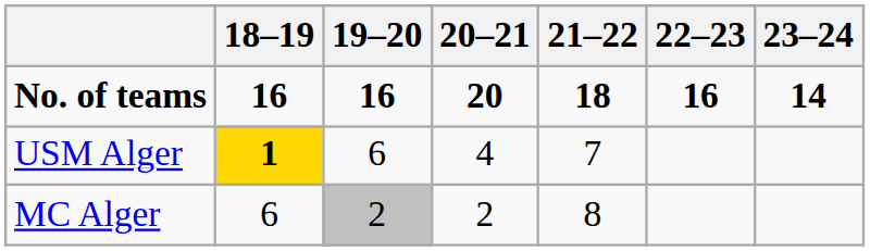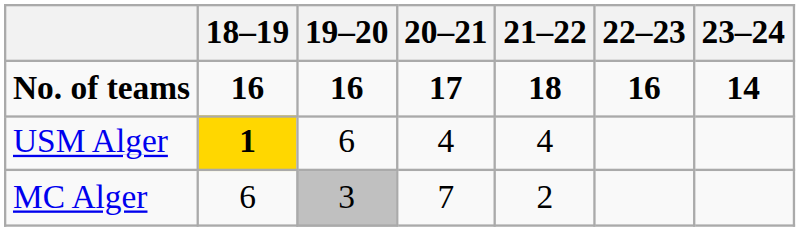 <table border=1  bordercolor="#CCCCCC" class=wikitable style="font-size:90%;">
 <tr align=LEFT valign=CENTER>
 <th></th>
 <th>18–19</th>
 <th>19–20</th>
 <th>20–21</th>
 <th>21–22</th>
 <th>22–23</th>
 <th>23–24</th>
 </tr>
 <tr align=CENTER>
 <td><strong>No. of teams</strong></td>
 <td><strong>16</strong></td>
 <td><strong>16</strong></td>
-<td><strong>20</strong></td>
+<td><strong>17</strong></td>
 <td><strong>18</strong></td>
 <td><strong>16</strong></td>
 <td><strong>14</strong></td>
 </tr>
 <tr align=CENTER valign=BOTTOM>
 <td align=LEFT><a href='#'>USM Alger</a></td>
 <td bgcolor=gold><strong>1</strong></td>
 <td>6</td>
 <td>4</td>
-<td>7</td>
+<td>4</td>
 <td></td>
 <td></td>
 </tr>
 <tr align=CENTER valign=BOTTOM>
 <td align=LEFT><a href='#'>MC Alger</a></td>
 <td>6</td>
-<td bgcolor=silver>2</td>
+<td bgcolor=silver>3</td>
+<td>7</td>
 <td>2</td>
-<td>8</td>
 <td></td>
 <td></td>
 </tr>
 </table>
